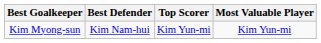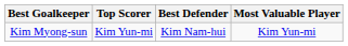 <table class="wikitable" style="margin: 0 auto;">
 <tr>
 <th>Best Goalkeeper</th>
+<th>Top Scorer</th>
 <th>Best Defender</th>
-<th>Top Scorer</th>
 <th>Most Valuable Player</th>
 </tr>
 <tr>
 <td align = center> <a href='#'>Kim Myong-sun</a></td>
+<td align = center> <a href='#'>Kim Yun-mi</a></td>
 <td align = center> <a href='#'>Kim Nam-hui</a></td>
-<td align = center> <a href='#'>Kim Yun-mi</a></td>
 <td align = center> <a href='#'>Kim Yun-mi</a></td>
 </tr>
 </table>
